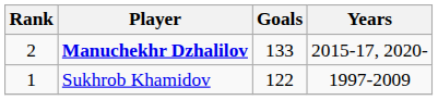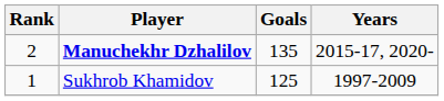 <table class="wikitable" style="text-align:center;">
 <tr>
 <th>Rank</th>
 <th>Player</th>
 <th>Goals</th>
 <th>Years</th>
 </tr>
 <tr>
 <td>2</td>
 <td align=left> <strong><a href='#'>Manuchekhr Dzhalilov</a></strong></td>
-<td>133</td>
+<td>135</td>
 <td>2015-17, 2020-</td>
 </tr>
 <tr>
 <td>1</td>
 <td align=left> <a href='#'>Sukhrob Khamidov</a></td>
-<td>122</td>
+<td>125</td>
 <td>1997-2009</td>
 </tr>
 <tr>
 </tr>
 </table>
